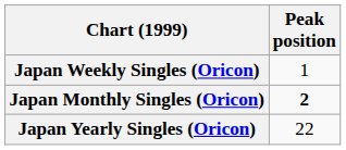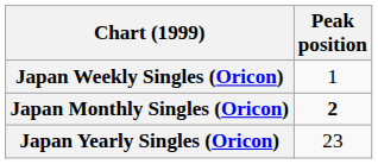 <table class="wikitable plainrowheaders">
 <tr>
 <th>Chart (1999)</th>
 <th>Peak<br>position</th>
 </tr>
 <tr>
 <th scope="row">Japan Weekly Singles (<a href='#'>Oricon</a>)</th>
 <td style="text-align:center;">1</td>
 </tr>
 <tr>
 <th scope="row">Japan Monthly Singles (<a href='#'>Oricon</a>)</th>
 <td style="text-align:center;"><strong>2</strong></td>
 </tr>
 <tr>
 <th scope="row">Japan Yearly Singles (<a href='#'>Oricon</a>) </th>
-<td style="text-align:center;">22</td>
+<td style="text-align:center;">23</td>
 </tr>
 </table>
